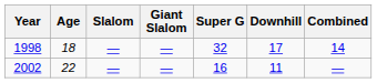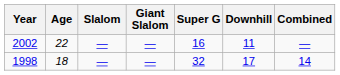 <table class=wikitable style="text-align:center">
 <tr>
 <th>  Year  </th>
 <th> Age </th>
 <th> Slalom </th>
 <th> Giant <br> Slalom </th>
 <th>Super G</th>
 <th>Downhill</th>
 <th>Combined</th>
 </tr>
 <tr>
+<td><a href='#'>2002</a></td>
+<td><em>22</em></td>
+<td><a href='#'>—</a></td>
+<td><a href='#'>—</a></td>
+<td><a href='#'>16</a></td>
+<td><a href='#'>11</a></td>
+<td><a href='#'>—</a></td>
+</tr>
+<tr>
 <td><a href='#'>1998</a></td>
 <td><em>18</em></td>
 <td><a href='#'>—</a></td>
 <td><a href='#'>—</a></td>
 <td><a href='#'>32</a></td>
 <td><a href='#'>17</a></td>
 <td><a href='#'>14</a></td>
 </tr>
-<tr>
-<td><a href='#'>2002</a></td>
-<td><em>22</em></td>
-<td><a href='#'>—</a></td>
-<td><a href='#'>—</a></td>
-<td><a href='#'>16</a></td>
-<td><a href='#'>11</a></td>
-<td><a href='#'>—</a></td>
-</tr>
 </table>
